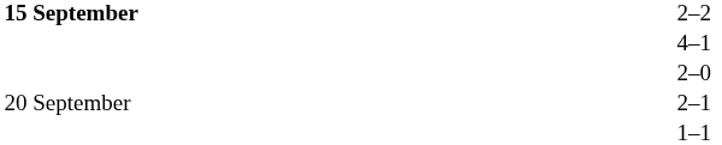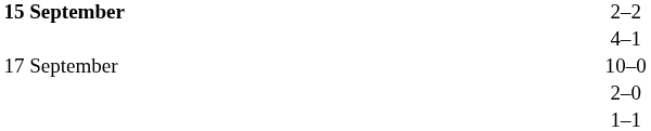 <table cellspacing=1 width=85%>
 <tr>
 <th width=15%></th>
 <th width=25%></th>
 <th width=10%></th>
 <th width=25%></th>
 <th width=25%></th>
 </tr>
 <tr>
 <td><strong>15 September</strong></td>
 <td align=right></td>
 <td align=center>2–2</td>
 <td></td>
 <td></td>
 </tr>
 <tr>
 <td></td>
 <td align=right></td>
 <td align=center>4–1</td>
 <td></td>
 <td></td>
 </tr>
 <tr>
-<td></td>
+<td>17 September</td>
 <td align=right></td>
-<td align=center>2–0</td>
+<td align=center>10–0</td>
 <td></td>
 <td></td>
 </tr>
 <tr>
-<td>20 September</td>
+<td></td>
 <td align=right></td>
-<td align=center>2–1</td>
+<td align=center>2–0</td>
 <td></td>
 <td></td>
 </tr>
 <tr>
 <td></td>
 <td align=right></td>
 <td align=center>1–1</td>
 <td></td>
 <td></td>
 </tr>
 </table>
